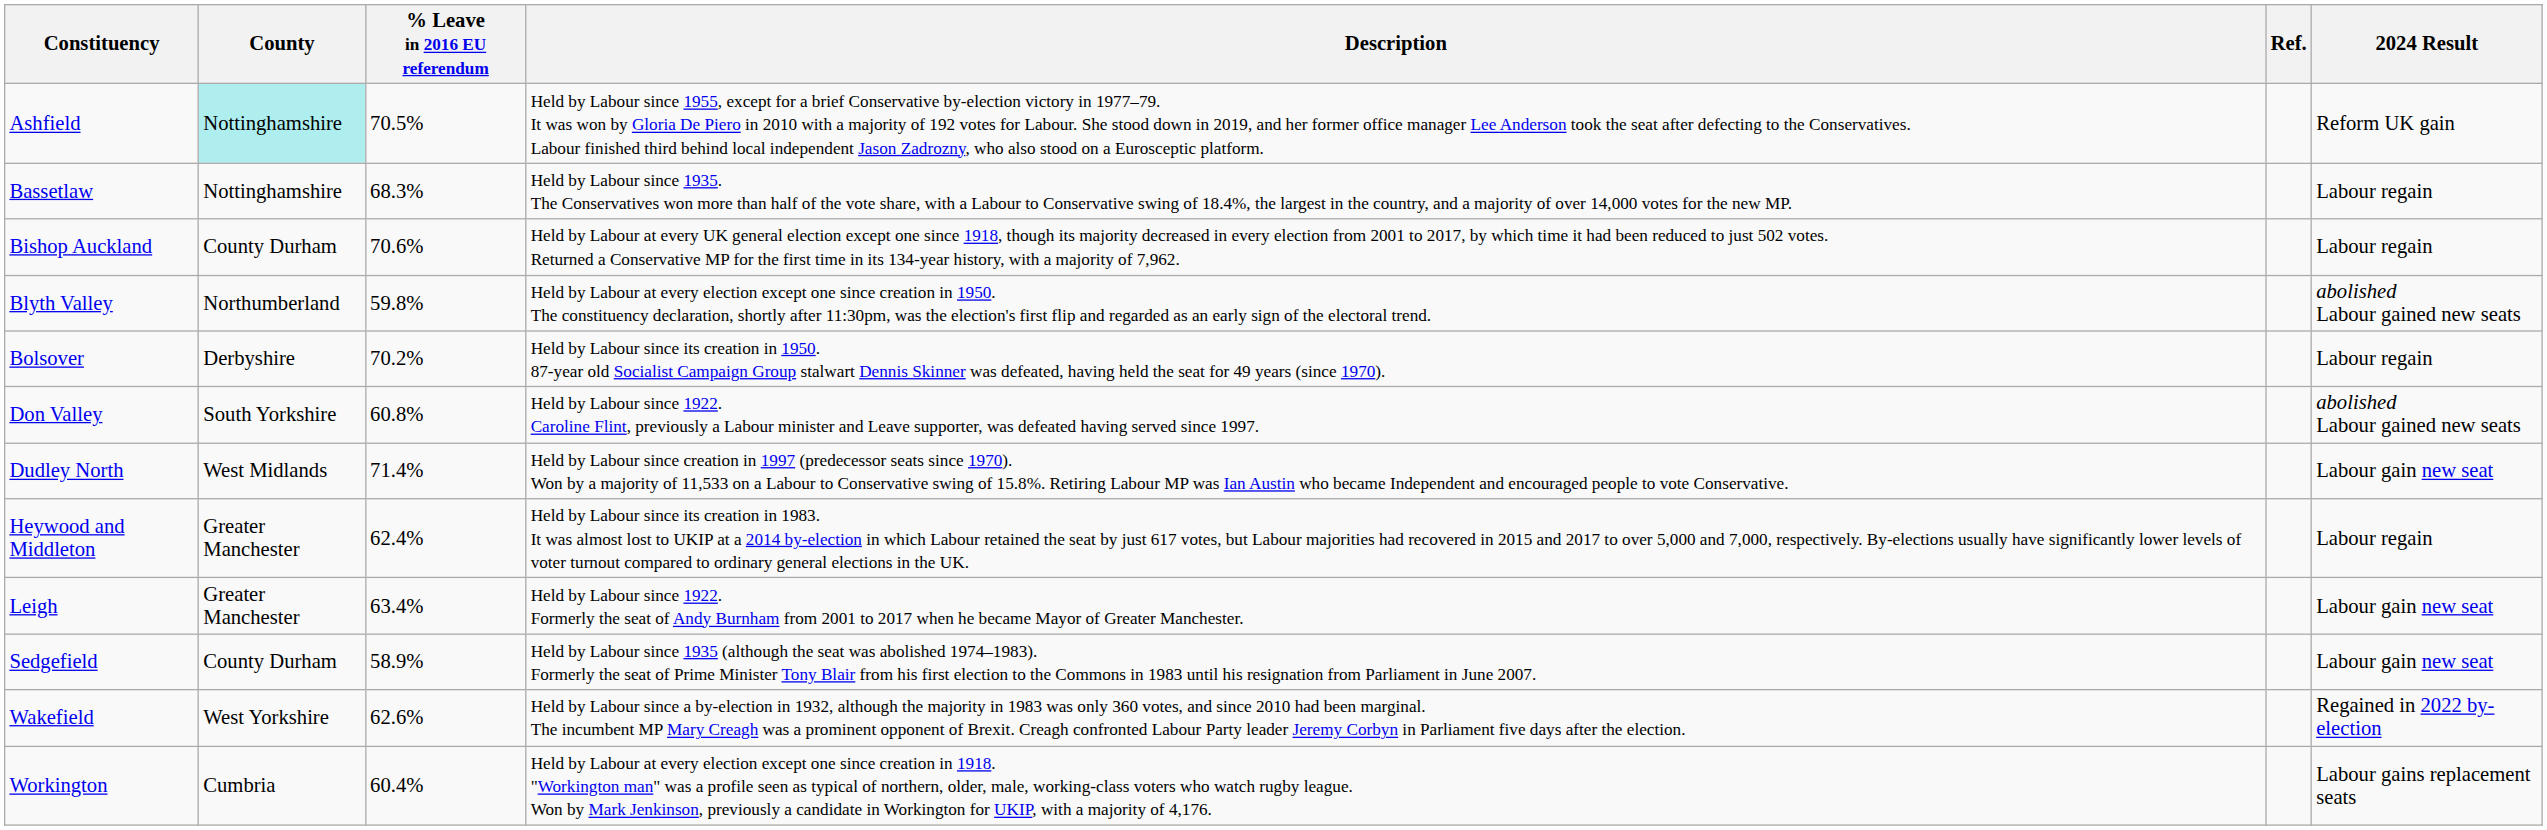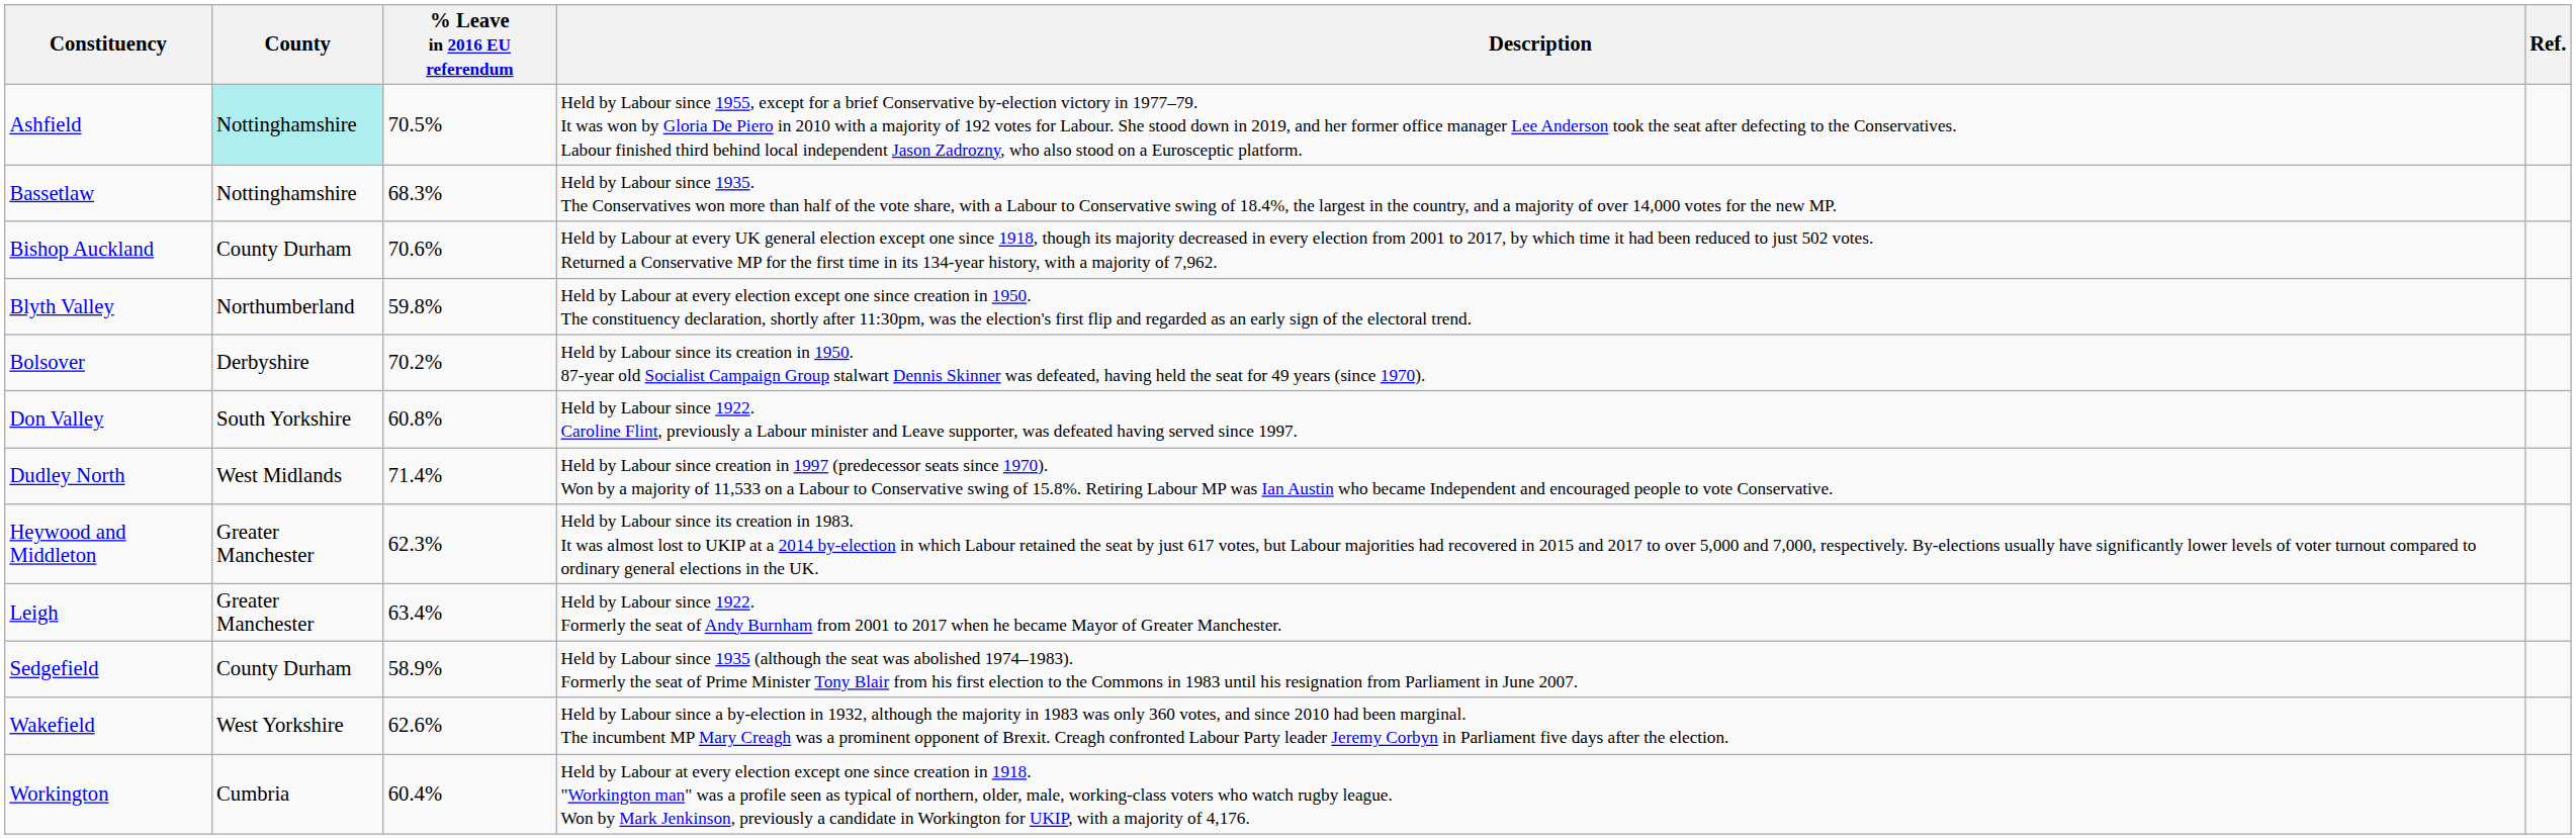 <table class="wikitable sortable">
 <tr>
 <th>Constituency</th>
 <th>County</th>
 <th>% Leave<br><small>in <a href='#'>2016 EU referendum</a></small></th>
 <th class="unsortable" style=min-width:20em>Description</th>
 <th class="unsortable">Ref.</th>
-<th>2024 Result</th>
 </tr>
 <tr>
 <td><a href='#'>Ashfield</a></td>
 <td style="background: paleturquoise;">Nottinghamshire</td>
 <td>70.5%</td>
 <td><small>Held by Labour since <a href='#'>1955</a>, except for a brief Conservative by-election victory in 1977–79.<br>It was won by <a href='#'>Gloria De Piero</a> in 2010 with a majority of 192 votes for Labour. She stood down in 2019, and her former office manager <a href='#'>Lee Anderson</a> took the seat after defecting to the Conservatives.<br>Labour finished third behind local independent <a href='#'>Jason Zadrozny</a>, who also stood on a Eurosceptic platform.</small></td>
 <td></td>
-<td>Reform UK gain</td>
 </tr>
 <tr>
 <td><a href='#'>Bassetlaw</a></td>
 <td>Nottinghamshire</td>
 <td>68.3%</td>
 <td><small>Held by Labour since <a href='#'>1935</a>.<br>The Conservatives won more than half of the vote share, with a Labour to Conservative swing of 18.4%, the largest in the country, and a majority of over 14,000 votes for the new MP.</small></td>
 <td></td>
-<td>Labour regain</td>
 </tr>
 <tr>
 <td><a href='#'>Bishop Auckland</a></td>
 <td>County Durham</td>
 <td>70.6%</td>
 <td><small>Held by Labour at every UK general election except one since <a href='#'>1918</a>, though its majority decreased in every election from 2001 to 2017, by which time it had been reduced to just 502 votes.<br>Returned a Conservative MP for the first time in its 134-year history, with a majority of 7,962.</small></td>
 <td></td>
-<td>Labour regain</td>
 </tr>
 <tr>
 <td><a href='#'>Blyth Valley</a></td>
 <td>Northumberland</td>
 <td>59.8%</td>
 <td><small>Held by Labour at every election except one since creation in <a href='#'>1950</a>.<br>The constituency declaration, shortly after 11:30pm, was the election's first flip and regarded as an early sign of the electoral trend.</small></td>
 <td></td>
-<td><em>abolished</em><br>Labour gained new seats</td>
 </tr>
 <tr>
 <td><a href='#'>Bolsover</a></td>
 <td>Derbyshire</td>
 <td>70.2%</td>
 <td><small>Held by Labour since its creation in <a href='#'>1950</a>.<br> 87-year old <a href='#'>Socialist Campaign Group</a> stalwart <a href='#'>Dennis Skinner</a> was defeated, having held the seat for 49 years (since <a href='#'>1970</a>).</small></td>
 <td></td>
-<td>Labour regain</td>
 </tr>
 <tr>
 <td><a href='#'>Don Valley</a></td>
 <td>South Yorkshire</td>
 <td>60.8%</td>
 <td><small>Held by Labour since <a href='#'>1922</a>.<br><a href='#'>Caroline Flint</a>, previously a Labour minister and Leave supporter, was defeated having served since 1997.</small></td>
 <td></td>
-<td><em>abolished</em><br>Labour gained new seats</td>
 </tr>
 <tr>
 <td><a href='#'>Dudley North</a></td>
 <td>West Midlands</td>
 <td>71.4%</td>
 <td><small>Held by Labour since creation in <a href='#'>1997</a> (predecessor seats since <a href='#'>1970</a>).<br>Won by a majority of 11,533 on a Labour to Conservative swing of 15.8%. Retiring Labour MP was <a href='#'>Ian Austin</a> who became Independent and encouraged people to vote Conservative.</small></td>
 <td></td>
-<td>Labour gain <a href='#'>new seat</a></td>
 </tr>
 <tr>
 <td><a href='#'>Heywood and Middleton</a></td>
 <td>Greater Manchester</td>
-<td>62.4%</td>
+<td>62.3%</td>
 <td><small>Held by Labour since its creation in 1983.<br>It was almost lost to UKIP at a <a href='#'>2014 by-election</a> in which Labour retained the seat by just 617 votes, but Labour majorities had recovered in 2015 and 2017 to over 5,000 and 7,000, respectively. By-elections usually have significantly lower levels of voter turnout compared to ordinary general elections in the UK.</small></td>
 <td></td>
-<td>Labour regain</td>
 </tr>
 <tr>
 <td><a href='#'>Leigh</a></td>
 <td>Greater Manchester</td>
 <td>63.4%</td>
 <td><small>Held by Labour since <a href='#'>1922</a>.<br>Formerly the seat of <a href='#'>Andy Burnham</a> from 2001 to 2017 when he became Mayor of Greater Manchester.</small></td>
 <td></td>
-<td>Labour gain <a href='#'>new seat</a></td>
 </tr>
 <tr>
 <td><a href='#'>Sedgefield</a></td>
 <td>County Durham</td>
 <td>58.9%</td>
 <td><small>Held by Labour since <a href='#'>1935</a> (although the seat was abolished 1974–1983).<br>Formerly the seat of Prime Minister <a href='#'>Tony Blair</a> from his first election to the Commons in 1983 until his resignation from Parliament in June 2007.</small></td>
 <td></td>
-<td>Labour gain <a href='#'>new seat</a></td>
 </tr>
 <tr>
 <td><a href='#'>Wakefield</a></td>
 <td>West Yorkshire</td>
 <td>62.6%</td>
 <td><small>Held by Labour since a by-election in 1932, although the majority in 1983 was only 360 votes, and since 2010 had been marginal.<br>The incumbent MP <a href='#'>Mary Creagh</a> was a prominent opponent of Brexit. Creagh confronted Labour Party leader <a href='#'>Jeremy Corbyn</a> in Parliament five days after the election.</small></td>
 <td></td>
-<td>Regained in <a href='#'>2022 by-election</a></td>
 </tr>
 <tr>
 <td><a href='#'>Workington</a></td>
 <td>Cumbria</td>
 <td>60.4%</td>
 <td><small>Held by Labour at every election except one since creation in <a href='#'>1918</a>.<br>"<a href='#'>Workington man</a>" was a profile seen as typical of northern, older, male, working-class voters who watch rugby league.<br>Won by <a href='#'>Mark Jenkinson</a>, previously a candidate in Workington for <a href='#'>UKIP</a>, with a majority of 4,176.</small></td>
 <td></td>
-<td>Labour gains replacement seats</td>
 </tr>
 </table>
